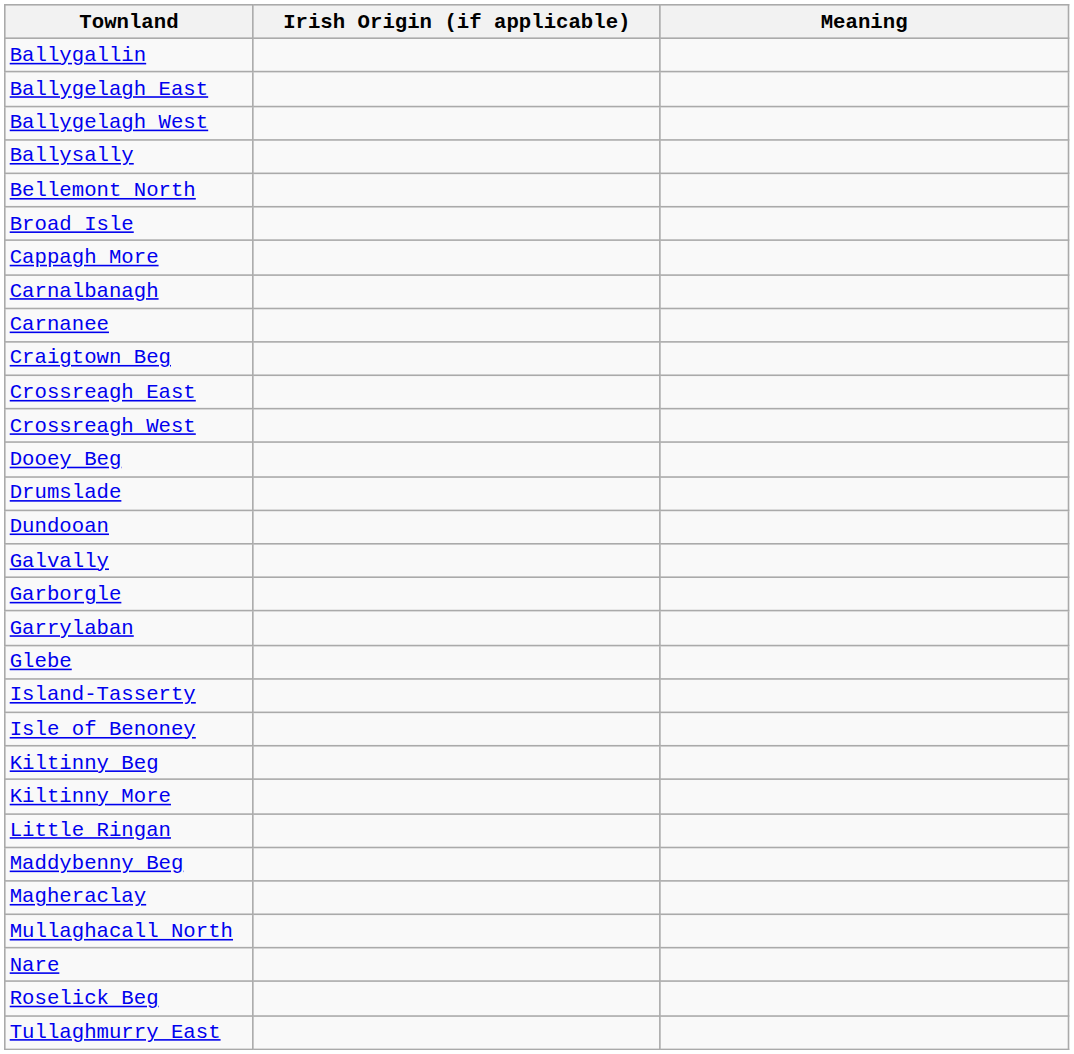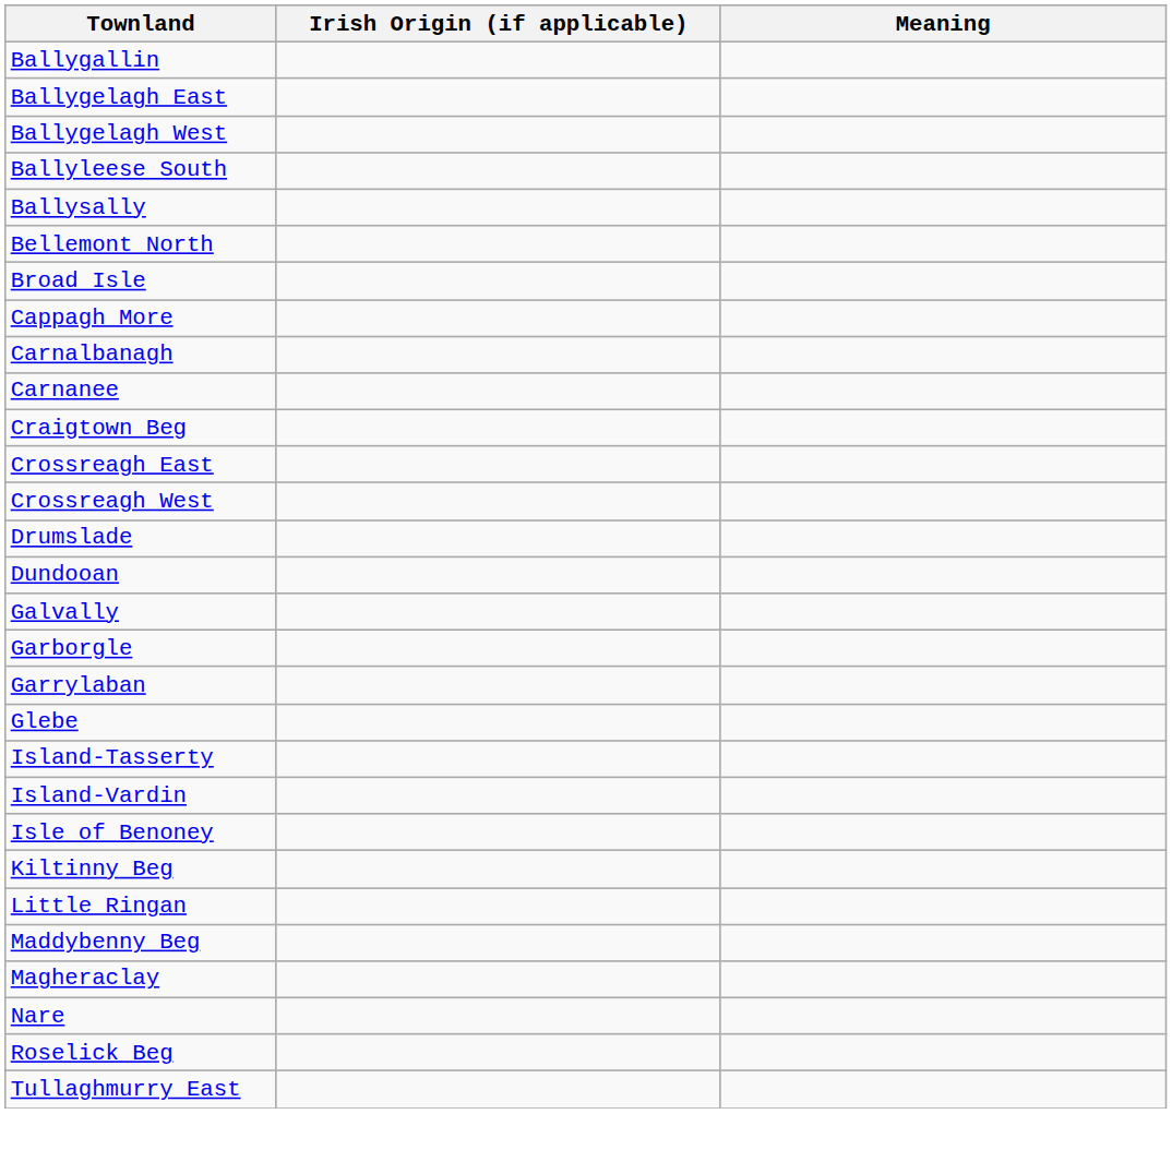 <table class="wikitable" style="border:1px solid darkgray;">
 <tr>
 <th width="150">Townland</th>
 <th width="250">Irish Origin (if applicable)</th>
 <th width="250">Meaning</th>
 </tr>
 <tr>
 <td><a href='#'>Ballygallin</a></td>
 <td></td>
 <td></td>
 </tr>
 <tr>
 <td><a href='#'>Ballygelagh East</a></td>
 <td></td>
 <td></td>
 </tr>
 <tr>
 <td><a href='#'>Ballygelagh West</a></td>
+<td></td>
+<td></td>
+</tr>
+<tr>
+<td><a href='#'>Ballyleese South</a></td>
 <td></td>
 <td></td>
 </tr>
 <tr>
 <td><a href='#'>Ballysally</a></td>
 <td></td>
 <td></td>
 </tr>
 <tr>
 <td><a href='#'>Bellemont North</a></td>
 <td></td>
 <td></td>
 </tr>
 <tr>
 <td><a href='#'>Broad Isle</a></td>
 <td></td>
 <td></td>
 </tr>
 <tr>
 <td><a href='#'>Cappagh More</a></td>
 <td></td>
 <td></td>
 </tr>
 <tr>
 <td><a href='#'>Carnalbanagh</a></td>
 <td></td>
 <td></td>
 </tr>
 <tr>
 <td><a href='#'>Carnanee</a></td>
 <td></td>
 <td></td>
 </tr>
 <tr>
 <td><a href='#'>Craigtown Beg</a></td>
 <td></td>
 <td></td>
 </tr>
 <tr>
 <td><a href='#'>Crossreagh East</a></td>
 <td></td>
 <td></td>
 </tr>
 <tr>
 <td><a href='#'>Crossreagh West</a></td>
 <td></td>
 <td></td>
 </tr>
 <tr>
-<td><a href='#'>Dooey Beg</a></td>
-<td></td>
-<td></td>
-</tr>
-<tr>
 <td><a href='#'>Drumslade</a></td>
 <td></td>
 <td></td>
 </tr>
 <tr>
 <td><a href='#'>Dundooan</a></td>
 <td></td>
 <td></td>
 </tr>
 <tr>
 <td><a href='#'>Galvally</a></td>
 <td></td>
 <td></td>
 </tr>
 <tr>
 <td><a href='#'>Garborgle</a></td>
 <td></td>
 <td></td>
 </tr>
 <tr>
 <td><a href='#'>Garrylaban</a></td>
 <td></td>
 <td></td>
 </tr>
 <tr>
 <td><a href='#'>Glebe</a></td>
 <td></td>
 <td></td>
 </tr>
 <tr>
 <td><a href='#'>Island-Tasserty</a></td>
 <td></td>
 <td></td>
 </tr>
 <tr>
+<td><a href='#'>Island-Vardin</a></td>
+<td></td>
+<td></td>
+</tr>
+<tr>
 <td><a href='#'>Isle of Benoney</a></td>
 <td></td>
 <td></td>
 </tr>
 <tr>
 <td><a href='#'>Kiltinny Beg</a></td>
-<td></td>
-<td></td>
-</tr>
-<tr>
-<td><a href='#'>Kiltinny More</a></td>
 <td></td>
 <td></td>
 </tr>
 <tr>
 <td><a href='#'>Little Ringan</a></td>
 <td></td>
 <td></td>
 </tr>
 <tr>
 <td><a href='#'>Maddybenny Beg</a></td>
 <td></td>
 <td></td>
 </tr>
 <tr>
 <td><a href='#'>Magheraclay</a></td>
 <td></td>
 <td></td>
 </tr>
 <tr>
-<td><a href='#'>Mullaghacall North</a></td>
-<td></td>
-<td></td>
-</tr>
-<tr>
 <td><a href='#'>Nare</a></td>
 <td></td>
 <td></td>
 </tr>
 <tr>
 <td><a href='#'>Roselick Beg</a></td>
 <td></td>
 <td></td>
 </tr>
 <tr>
 <td><a href='#'>Tullaghmurry East</a></td>
 <td></td>
 <td></td>
 </tr>
 </table>
